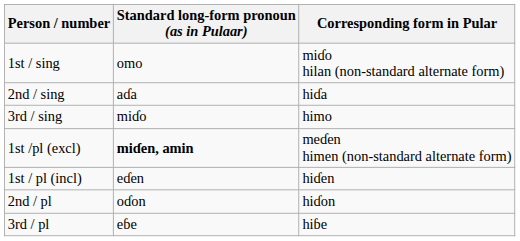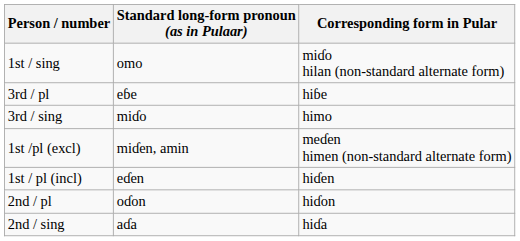 <table class="wikitable">
 <tr>
 <th>Person / number</th>
 <th>Standard long-form pronoun<br><em>(as in Pulaar)</em></th>
 <th>Corresponding form in Pular</th>
 </tr>
 <tr>
 <td>1st / sing</td>
 <td>omo</td>
 <td>miɗo<br>hilan (non-standard alternate form)</td>
 </tr>
 <tr>
-<td>2nd / sing</td>
-<td>aɗa</td>
-<td>hiɗa</td>
+<td>3rd / pl</td>
+<td>eɓe</td>
+<td>hiɓe</td>
 </tr>
 <tr>
 <td>3rd / sing</td>
 <td>miɗo</td>
 <td>himo</td>
 </tr>
 <tr>
 <td>1st /pl (excl)</td>
-<td><strong>miɗen, amin</strong></td>
+<td>miɗen, amin</td>
 <td>meɗen<br>himen (non-standard alternate form)</td>
 </tr>
 <tr>
 <td>1st / pl (incl)</td>
 <td>eɗen</td>
 <td>hiɗen</td>
 </tr>
 <tr>
 <td>2nd / pl</td>
 <td>oɗon</td>
 <td>hiɗon</td>
 </tr>
 <tr>
-<td>3rd / pl</td>
-<td>eɓe</td>
-<td>hiɓe</td>
+<td>2nd / sing</td>
+<td>aɗa</td>
+<td>hiɗa</td>
 </tr>
 </table>
